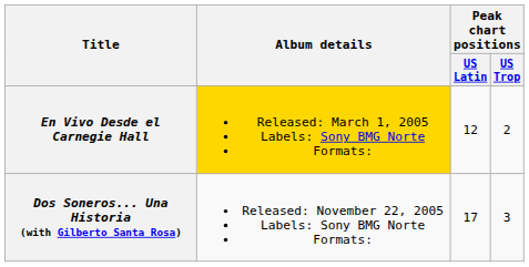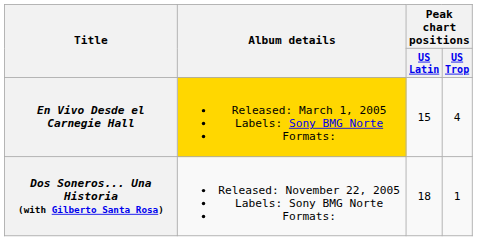 <table class="wikitable plainrowheaders" style="text-align:center;">
 <tr>
 <th scope="col" rowspan="2" style="width:15em;">Title</th>
 <th scope="col" rowspan="2" style="width:20em;">Album details</th>
 <th scope="col" colspan="5">Peak chart positions</th>
 </tr>
 <tr>
 <th scope="col" style="width:2.5em;font-size:90%;"><a href='#'>US Latin</a><br></th>
 <th scope="col" style="width:2.5em;font-size:90%;"><a href='#'>US Trop</a><br></th>
 </tr>
 <tr>
 <th scope="row"><em>En Vivo Desde el Carnegie Hall</em></th>
 <td style="background: gold;"><br><ul><li>Released: March 1, 2005</li><li>Labels: <a href='#'>Sony BMG Norte</a></li><li>Formats:</li></ul></td>
-<td>12</td>
-<td>2</td>
+<td>15</td>
+<td>4</td>
 </tr>
 <tr>
 <th scope="row"><em>Dos Soneros... Una Historia</em><br><small>(with <a href='#'>Gilberto Santa Rosa</a>)</small></th>
 <td><br><ul><li>Released: November 22, 2005</li><li>Labels: Sony BMG Norte</li><li>Formats:</li></ul></td>
-<td>17</td>
-<td>3</td>
+<td>18</td>
+<td>1</td>
 </tr>
 </table>
